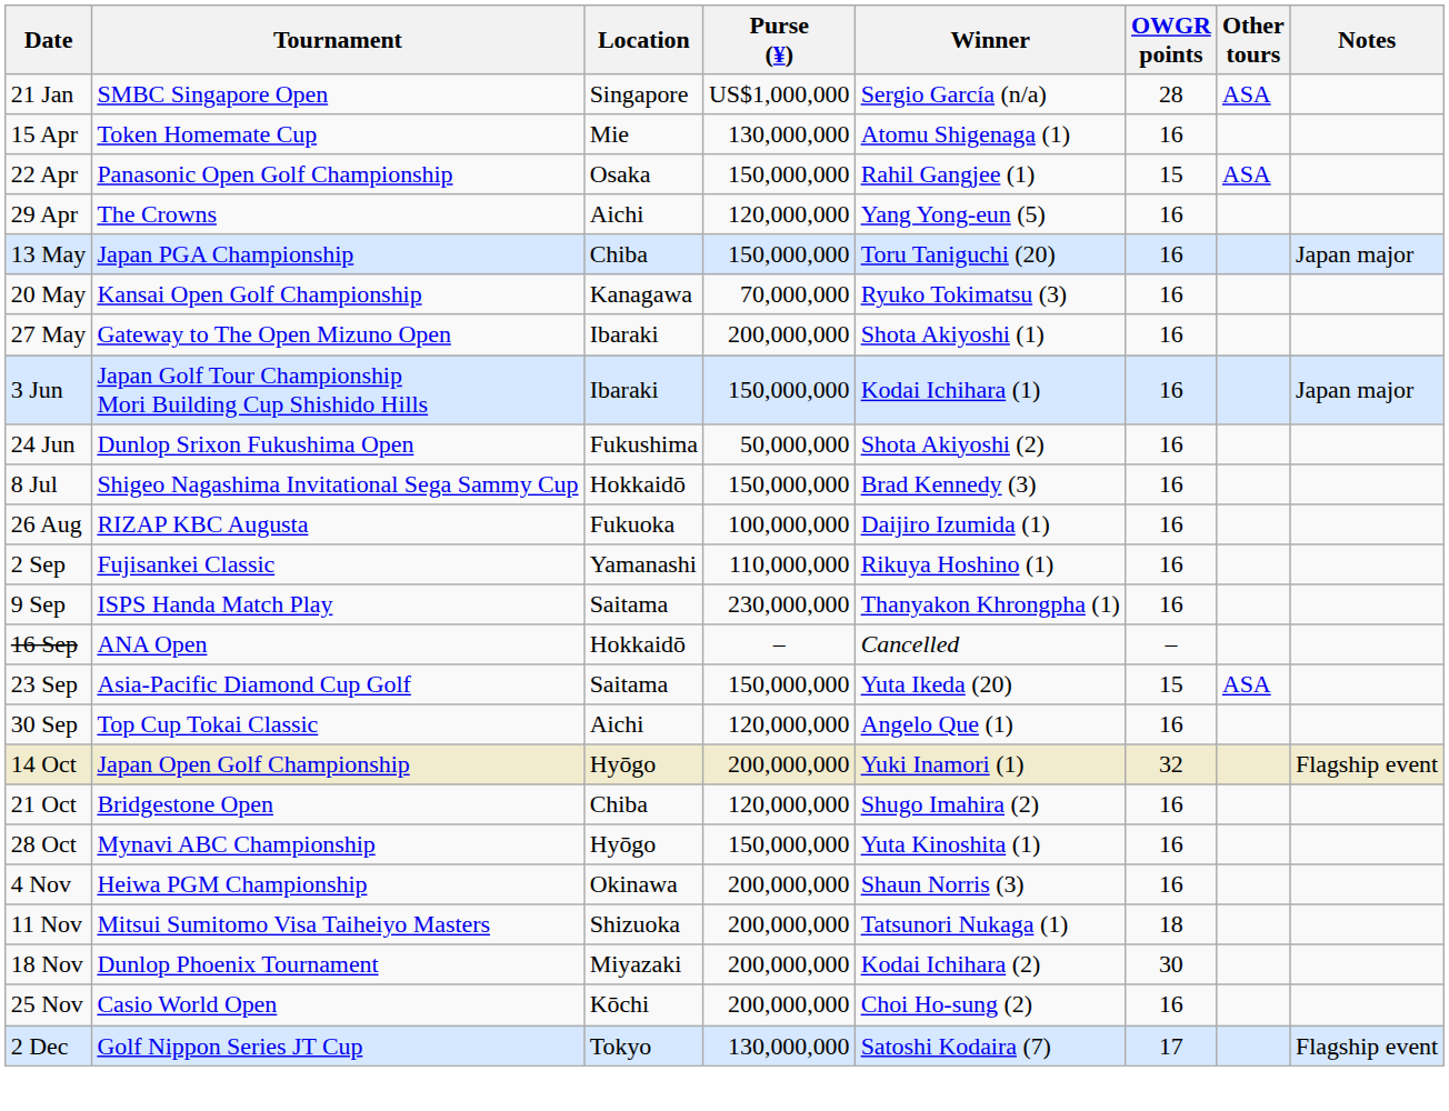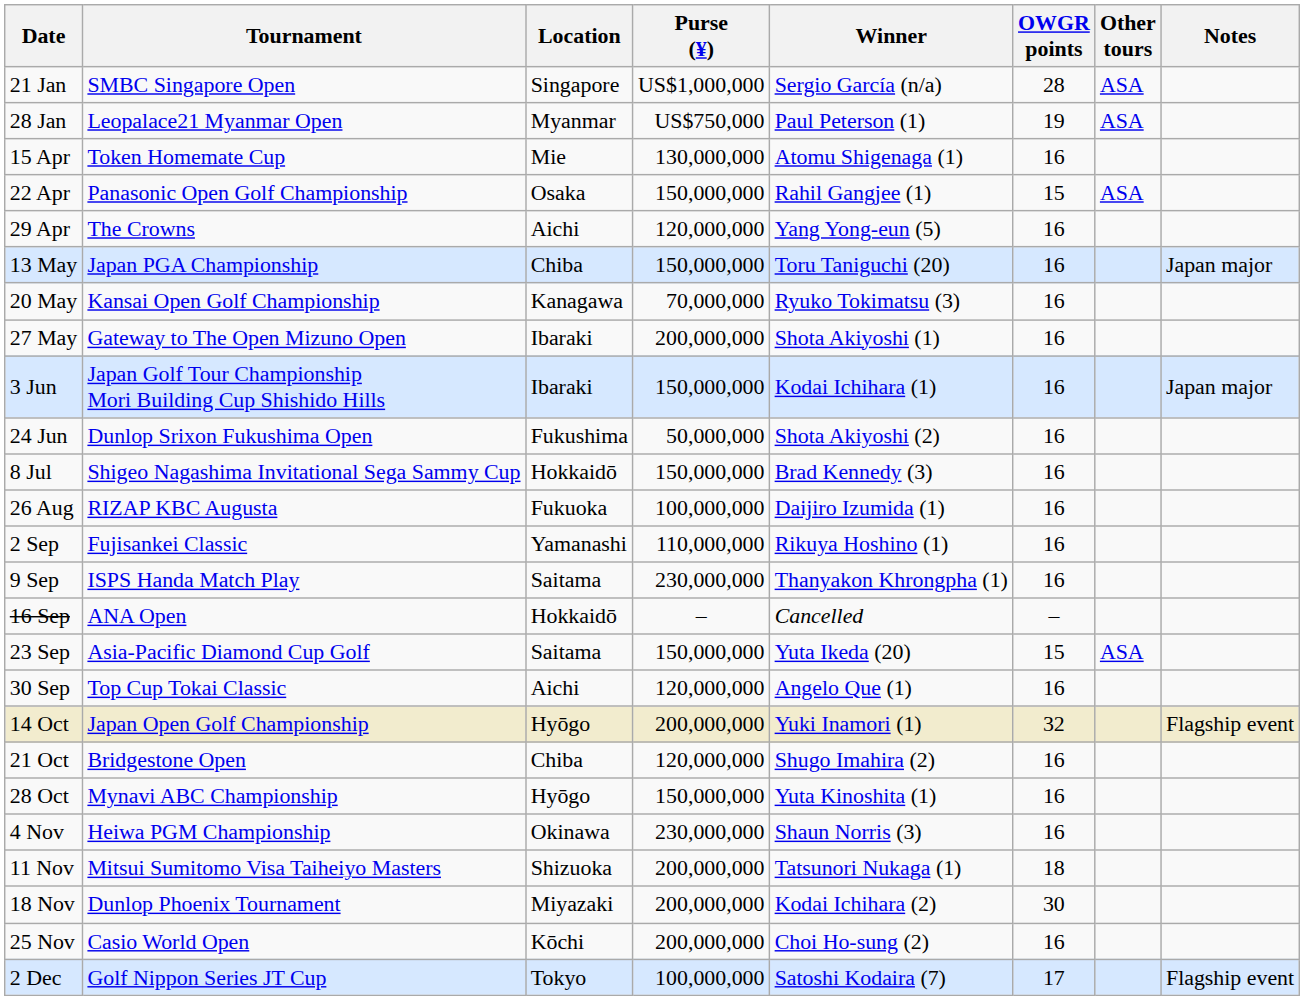 <table class="wikitable" style="font-size:95%">
 <tr>
 <th>Date</th>
 <th>Tournament</th>
 <th>Location</th>
 <th>Purse<br>(<a href='#'>¥</a>)</th>
 <th>Winner</th>
 <th><a href='#'>OWGR</a><br>points</th>
 <th>Other<br>tours</th>
 <th>Notes</th>
 </tr>
 <tr>
 <td>21 Jan</td>
 <td><a href='#'>SMBC Singapore Open</a></td>
 <td>Singapore</td>
 <td align=right>US$1,000,000</td>
 <td> <a href='#'>Sergio García</a> (n/a)</td>
 <td align=center>28</td>
+<td><a href='#'>ASA</a></td>
+<td></td>
+</tr>
+<tr>
+<td>28 Jan</td>
+<td><a href='#'>Leopalace21 Myanmar Open</a></td>
+<td>Myanmar</td>
+<td align=right>US$750,000</td>
+<td> <a href='#'>Paul Peterson</a> (1)</td>
+<td align=center>19</td>
 <td><a href='#'>ASA</a></td>
 <td></td>
 </tr>
 <tr>
 <td>15 Apr</td>
 <td><a href='#'>Token Homemate Cup</a></td>
 <td>Mie</td>
 <td align=right>130,000,000</td>
 <td> <a href='#'>Atomu Shigenaga</a> (1)</td>
 <td align=center>16</td>
 <td></td>
 <td></td>
 </tr>
 <tr>
 <td>22 Apr</td>
 <td><a href='#'>Panasonic Open Golf Championship</a></td>
 <td>Osaka</td>
 <td align=right>150,000,000</td>
 <td> <a href='#'>Rahil Gangjee</a> (1)</td>
 <td align=center>15</td>
 <td><a href='#'>ASA</a></td>
 <td></td>
 </tr>
 <tr>
 <td>29 Apr</td>
 <td><a href='#'>The Crowns</a></td>
 <td>Aichi</td>
 <td align=right>120,000,000</td>
 <td> <a href='#'>Yang Yong-eun</a> (5)</td>
 <td align=center>16</td>
 <td></td>
 <td></td>
 </tr>
 <tr style="background:#D6E8FF;">
 <td>13 May</td>
 <td><a href='#'>Japan PGA Championship</a></td>
 <td>Chiba</td>
 <td align=right>150,000,000</td>
 <td> <a href='#'>Toru Taniguchi</a> (20)</td>
 <td align=center>16</td>
 <td></td>
 <td>Japan major</td>
 </tr>
 <tr>
 <td>20 May</td>
 <td><a href='#'>Kansai Open Golf Championship</a></td>
 <td>Kanagawa</td>
 <td align=right>70,000,000</td>
 <td> <a href='#'>Ryuko Tokimatsu</a> (3)</td>
 <td align=center>16</td>
 <td></td>
 <td></td>
 </tr>
 <tr>
 <td>27 May</td>
 <td><a href='#'>Gateway to The Open Mizuno Open</a></td>
 <td>Ibaraki</td>
 <td align=right>200,000,000</td>
 <td> <a href='#'>Shota Akiyoshi</a> (1)</td>
 <td align=center>16</td>
 <td></td>
 <td></td>
 </tr>
 <tr style="background:#D6E8FF;">
 <td>3 Jun</td>
 <td><a href='#'>Japan Golf Tour Championship<br>Mori Building Cup Shishido Hills</a></td>
 <td>Ibaraki</td>
 <td align=right>150,000,000</td>
 <td> <a href='#'>Kodai Ichihara</a> (1)</td>
 <td align=center>16</td>
 <td></td>
 <td>Japan major</td>
 </tr>
 <tr>
 <td>24 Jun</td>
 <td><a href='#'>Dunlop Srixon Fukushima Open</a></td>
 <td>Fukushima</td>
 <td align=right>50,000,000</td>
 <td> <a href='#'>Shota Akiyoshi</a> (2)</td>
 <td align=center>16</td>
 <td></td>
 <td></td>
 </tr>
 <tr>
 <td>8 Jul</td>
 <td><a href='#'>Shigeo Nagashima Invitational Sega Sammy Cup</a></td>
 <td>Hokkaidō</td>
 <td align=right>150,000,000</td>
 <td> <a href='#'>Brad Kennedy</a> (3)</td>
 <td align=center>16</td>
 <td></td>
 <td></td>
 </tr>
 <tr>
 <td>26 Aug</td>
 <td><a href='#'>RIZAP KBC Augusta</a></td>
 <td>Fukuoka</td>
 <td align=right>100,000,000</td>
 <td> <a href='#'>Daijiro Izumida</a> (1)</td>
 <td align=center>16</td>
 <td></td>
 <td></td>
 </tr>
 <tr>
 <td>2 Sep</td>
 <td><a href='#'>Fujisankei Classic</a></td>
 <td>Yamanashi</td>
 <td align=right>110,000,000</td>
 <td> <a href='#'>Rikuya Hoshino</a> (1)</td>
 <td align=center>16</td>
 <td></td>
 <td></td>
 </tr>
 <tr>
 <td>9 Sep</td>
 <td><a href='#'>ISPS Handa Match Play</a></td>
 <td>Saitama</td>
 <td align=right>230,000,000</td>
 <td> <a href='#'>Thanyakon Khrongpha</a> (1)</td>
 <td align=center>16</td>
 <td></td>
 <td></td>
 </tr>
 <tr>
 <td><s>16 Sep</s></td>
 <td><a href='#'>ANA Open</a></td>
 <td>Hokkaidō</td>
 <td align=center>–</td>
 <td><em>Cancelled</em></td>
 <td align=center>–</td>
 <td></td>
 <td></td>
 </tr>
 <tr>
 <td>23 Sep</td>
 <td><a href='#'>Asia-Pacific Diamond Cup Golf</a></td>
 <td>Saitama</td>
 <td align=right>150,000,000</td>
 <td> <a href='#'>Yuta Ikeda</a> (20)</td>
 <td align=center>15</td>
 <td><a href='#'>ASA</a></td>
 <td></td>
 </tr>
 <tr>
 <td>30 Sep</td>
 <td><a href='#'>Top Cup Tokai Classic</a></td>
 <td>Aichi</td>
 <td align=right>120,000,000</td>
 <td> <a href='#'>Angelo Que</a> (1)</td>
 <td align=center>16</td>
 <td></td>
 <td></td>
 </tr>
 <tr style="background:#f2ecce;">
 <td>14 Oct</td>
 <td><a href='#'>Japan Open Golf Championship</a></td>
 <td>Hyōgo</td>
 <td align=right>200,000,000</td>
 <td> <a href='#'>Yuki Inamori</a> (1)</td>
 <td align=center>32</td>
 <td></td>
 <td>Flagship event</td>
 </tr>
 <tr>
 <td>21 Oct</td>
 <td><a href='#'>Bridgestone Open</a></td>
 <td>Chiba</td>
 <td align=right>120,000,000</td>
 <td> <a href='#'>Shugo Imahira</a> (2)</td>
 <td align=center>16</td>
 <td></td>
 <td></td>
 </tr>
 <tr>
 <td>28 Oct</td>
 <td><a href='#'>Mynavi ABC Championship</a></td>
 <td>Hyōgo</td>
 <td align=right>150,000,000</td>
 <td> <a href='#'>Yuta Kinoshita</a> (1)</td>
 <td align=center>16</td>
 <td></td>
 <td></td>
 </tr>
 <tr>
 <td>4 Nov</td>
 <td><a href='#'>Heiwa PGM Championship</a></td>
 <td>Okinawa</td>
-<td align=right>200,000,000</td>
+<td align=right>230,000,000</td>
 <td> <a href='#'>Shaun Norris</a> (3)</td>
 <td align=center>16</td>
 <td></td>
 <td></td>
 </tr>
 <tr>
 <td>11 Nov</td>
 <td><a href='#'>Mitsui Sumitomo Visa Taiheiyo Masters</a></td>
 <td>Shizuoka</td>
 <td align=right>200,000,000</td>
 <td> <a href='#'>Tatsunori Nukaga</a> (1)</td>
 <td align=center>18</td>
 <td></td>
 <td></td>
 </tr>
 <tr>
 <td>18 Nov</td>
 <td><a href='#'>Dunlop Phoenix Tournament</a></td>
 <td>Miyazaki</td>
 <td align=right>200,000,000</td>
 <td> <a href='#'>Kodai Ichihara</a> (2)</td>
 <td align=center>30</td>
 <td></td>
 <td></td>
 </tr>
 <tr>
 <td>25 Nov</td>
 <td><a href='#'>Casio World Open</a></td>
 <td>Kōchi</td>
 <td align=right>200,000,000</td>
 <td> <a href='#'>Choi Ho-sung</a> (2)</td>
 <td align=center>16</td>
 <td></td>
 <td></td>
 </tr>
 <tr style="background:#D6E8FF;">
 <td>2 Dec</td>
 <td><a href='#'>Golf Nippon Series JT Cup</a></td>
 <td>Tokyo</td>
-<td align=right>130,000,000</td>
+<td align=right>100,000,000</td>
 <td> <a href='#'>Satoshi Kodaira</a> (7)</td>
 <td align=center>17</td>
 <td></td>
 <td>Flagship event</td>
 </tr>
 </table>
